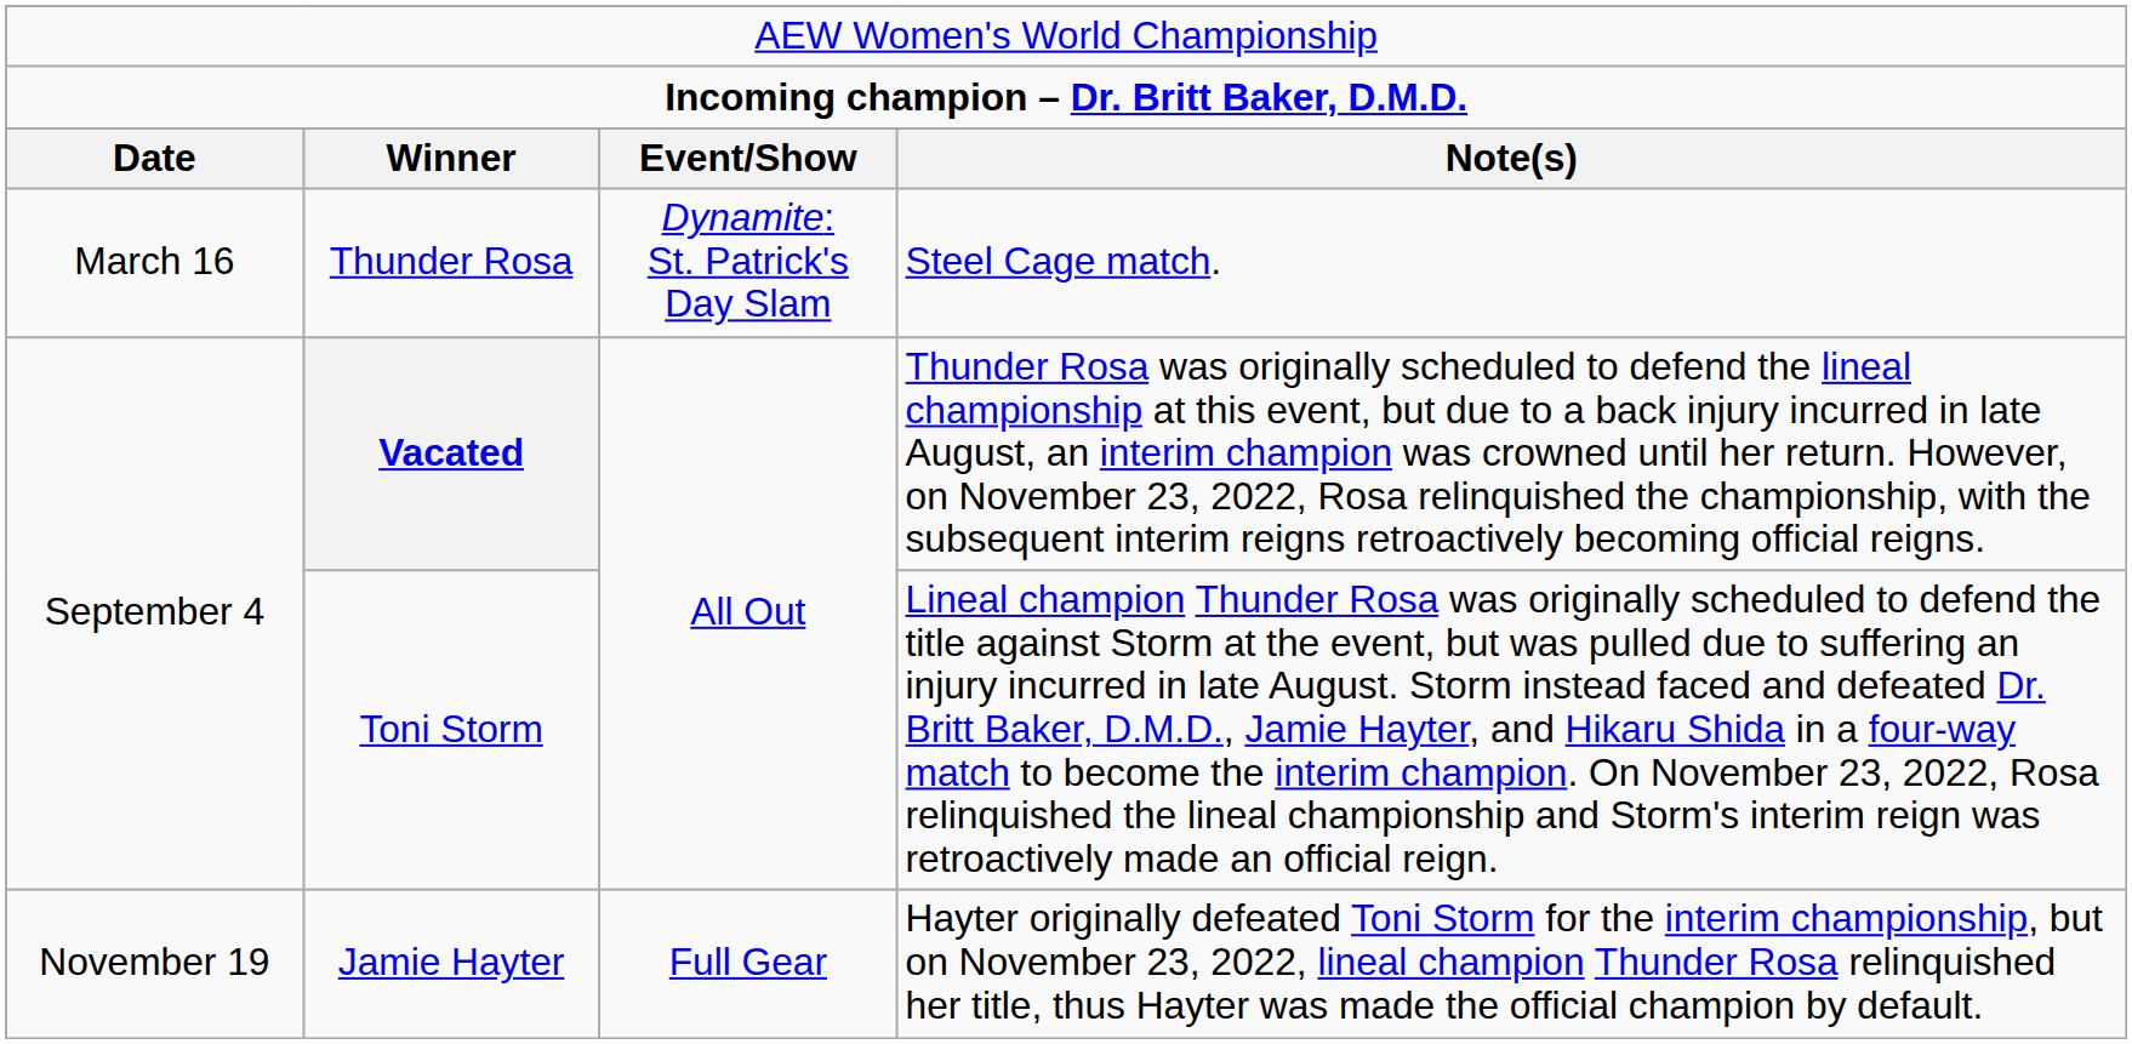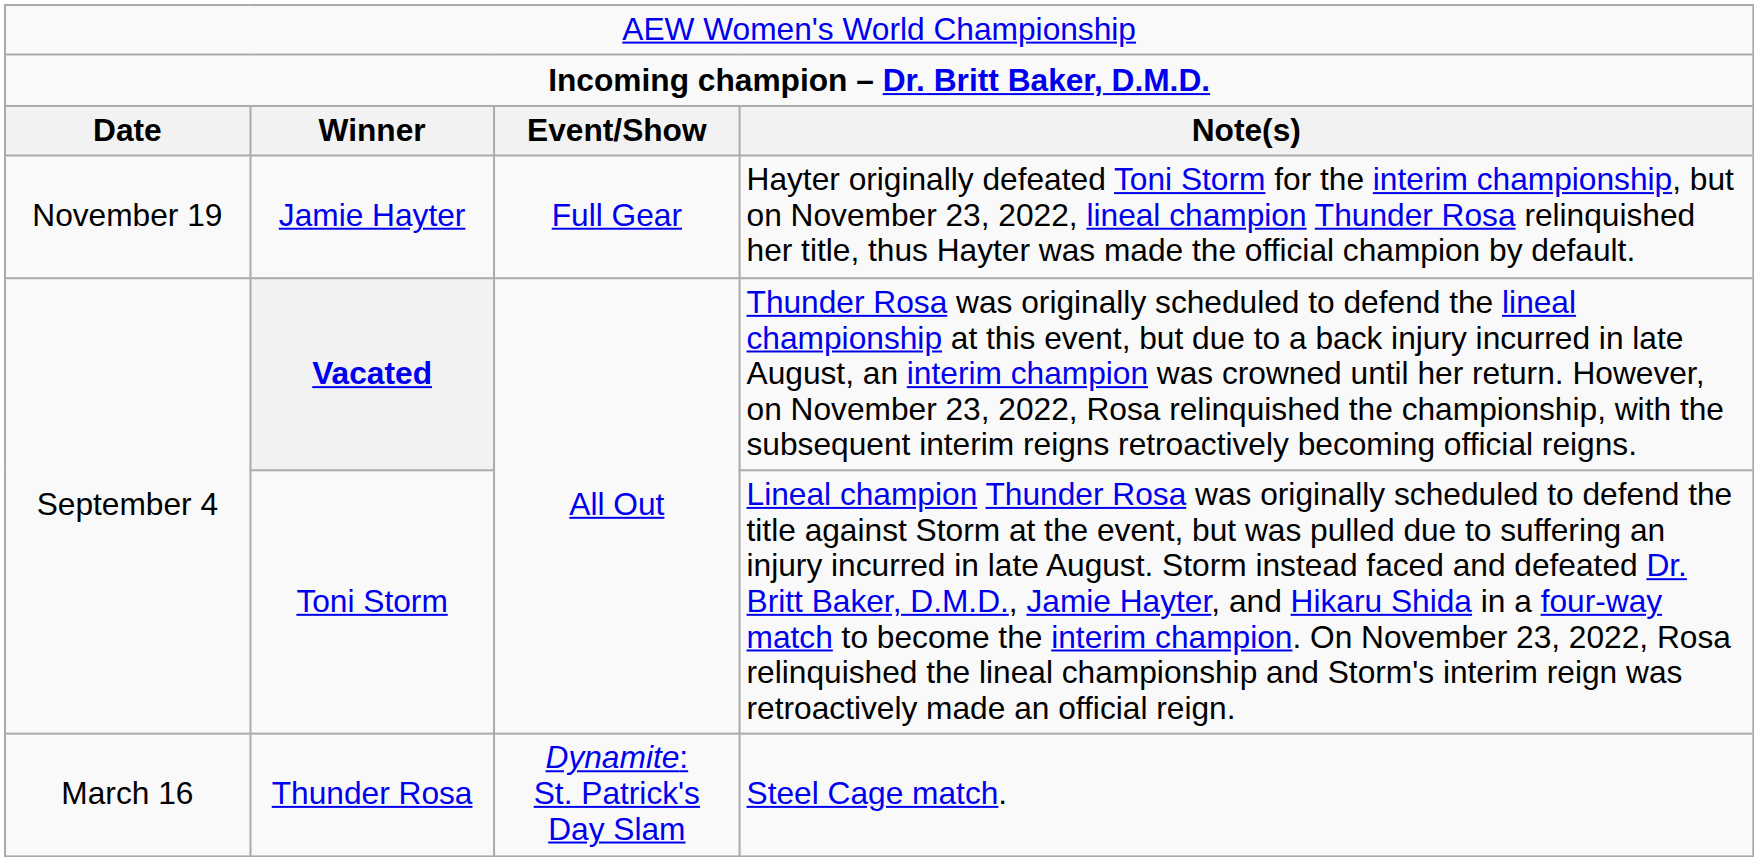 <table class="wikitable" style="text-align:center; width:100%;">
 <tr>
 <td colspan="4" style="text-align: center;"><a href='#'>AEW Women's World Championship</a></td>
 </tr>
 <tr>
 <td colspan="4" style="text-align: center;"><strong>Incoming champion – <a href='#'>Dr. Britt Baker, D.M.D.</a></strong></td>
 </tr>
 <tr>
 <th width=14%>Date</th>
 <th width=14%>Winner</th>
 <th width=14%>Event/Show</th>
 <th width=58%>Note(s)</th>
 </tr>
 <tr>
-<td>March 16</td>
-<td><a href='#'>Thunder Rosa</a></td>
-<td><a href='#'><em>Dynamite</em>:<br>St. Patrick's Day Slam</a></td>
-<td align=left><a href='#'>Steel Cage match</a>.</td>
+<td>November 19</td>
+<td><a href='#'>Jamie Hayter</a></td>
+<td><a href='#'>Full Gear</a></td>
+<td align=left>Hayter originally defeated <a href='#'>Toni Storm</a> for the <a href='#'>interim championship</a>, but on November 23, 2022, <a href='#'>lineal champion</a> <a href='#'>Thunder Rosa</a> relinquished her title, thus Hayter was made the official champion by default.</td>
 </tr>
 <tr>
 <td rowspan=2>September 4</td>
 <th><a href='#'>Vacated</a></th>
 <td rowspan=2><a href='#'>All Out</a></td>
 <td align=left><a href='#'>Thunder Rosa</a> was originally scheduled to defend the <a href='#'>lineal championship</a> at this event, but due to a back injury incurred in late August, an <a href='#'>interim champion</a> was crowned until her return. However, on November 23, 2022, Rosa relinquished the championship, with the subsequent interim reigns retroactively becoming official reigns.</td>
 </tr>
 <tr>
 <td><a href='#'>Toni Storm</a></td>
 <td align=left><a href='#'>Lineal champion</a> <a href='#'>Thunder Rosa</a> was originally scheduled to defend the title against Storm at the event, but was pulled due to suffering an injury incurred in late August. Storm instead faced and defeated <a href='#'>Dr. Britt Baker, D.M.D.</a>, <a href='#'>Jamie Hayter</a>, and <a href='#'>Hikaru Shida</a> in a <a href='#'>four-way match</a> to become the <a href='#'>interim champion</a>. On November 23, 2022, Rosa relinquished the lineal championship and Storm's interim reign was retroactively made an official reign.</td>
 </tr>
 <tr>
-<td>November 19</td>
-<td><a href='#'>Jamie Hayter</a></td>
-<td><a href='#'>Full Gear</a></td>
-<td align=left>Hayter originally defeated <a href='#'>Toni Storm</a> for the <a href='#'>interim championship</a>, but on November 23, 2022, <a href='#'>lineal champion</a> <a href='#'>Thunder Rosa</a> relinquished her title, thus Hayter was made the official champion by default.</td>
+<td>March 16</td>
+<td><a href='#'>Thunder Rosa</a></td>
+<td><a href='#'><em>Dynamite</em>:<br>St. Patrick's Day Slam</a></td>
+<td align=left><a href='#'>Steel Cage match</a>.</td>
 </tr>
 </table>
